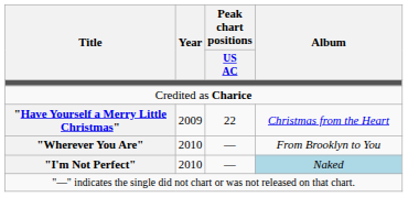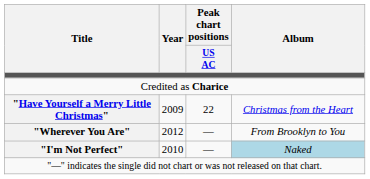 <table class="wikitable plainrowheaders" style="text-align:center;" border="1">
 <tr>
 <th scope="col" rowspan="2" style="width:14em;">Title</th>
 <th scope="col" rowspan="2" style="width:2em;">Year</th>
 <th scope="col" colspan="1">Peak chart positions</th>
 <th scope="col" rowspan="2" style="width:12em;">Album</th>
 </tr>
 <tr>
 <th scope="col" style="width:3em;font-size:90%;"><a href='#'>US<br>AC</a><br></th>
 </tr>
 <tr>
 <td colspan="5" style="background:#555;"></td>
 </tr>
 <tr>
 <td colspan=5>Credited as <strong>Charice</strong></td>
 </tr>
 <tr>
 <th scope="row">"<a href='#'>Have Yourself a Merry Little Christmas</a>"<br></th>
 <td>2009</td>
 <td>22</td>
 <td><em><a href='#'>Christmas from the Heart</a></em></td>
 </tr>
 <tr>
 <th scope="row">"Wherever You Are"<br></th>
-<td>2010</td>
+<td>2012</td>
 <td>—</td>
 <td><em>From Brooklyn to You</em></td>
 </tr>
 <tr>
 <th scope="row">"I'm Not Perfect"<br></th>
 <td>2010</td>
 <td>—</td>
 <td style="background: lightblue;"><em>Naked</em></td>
 </tr>
 <tr>
 <td colspan="13"  style="font-size:90%; text-align:center;">"—" indicates the single did not chart or was not released on that chart.</td>
 </tr>
 </table>
